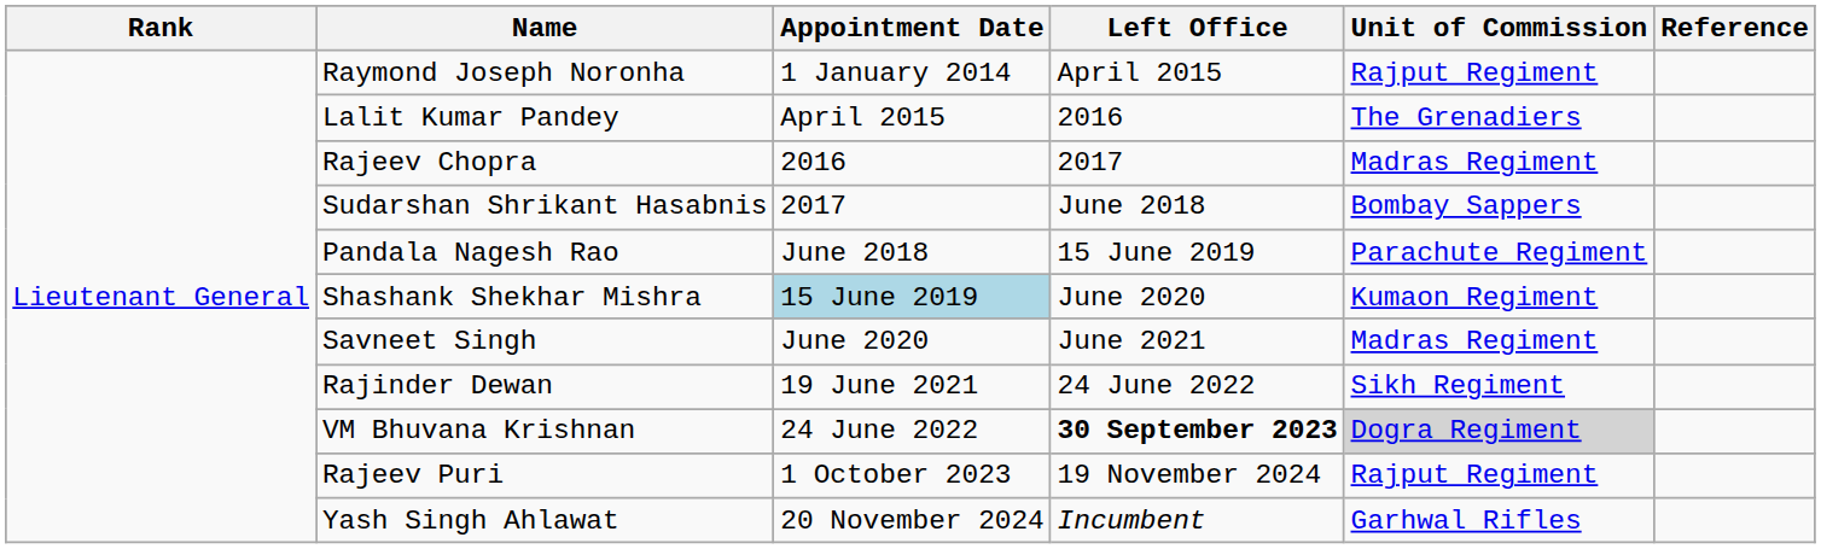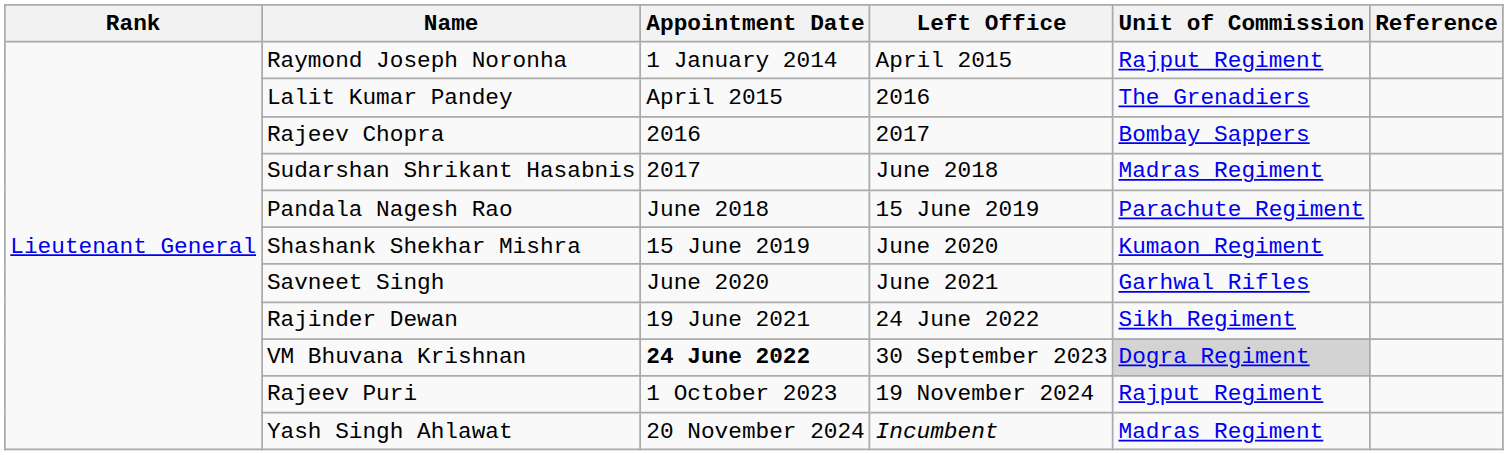 <table class="wikitable">
 <tr>
 <th>Rank</th>
 <th>Name</th>
 <th>Appointment Date</th>
 <th>Left Office</th>
 <th>Unit of Commission</th>
 <th>Reference</th>
 </tr>
 <tr>
 <td rowspan=16><a href='#'>Lieutenant General</a></td>
 <td>Raymond Joseph Noronha</td>
 <td>1 January 2014</td>
 <td>April 2015</td>
 <td><a href='#'>Rajput Regiment</a></td>
 <td> </td>
 </tr>
 <tr>
 <td>Lalit Kumar Pandey</td>
 <td>April 2015</td>
 <td>2016</td>
 <td><a href='#'>The Grenadiers</a></td>
 <td></td>
 </tr>
 <tr>
 <td>Rajeev Chopra</td>
 <td>2016</td>
 <td>2017</td>
-<td><a href='#'>Madras Regiment</a></td>
+<td><a href='#'>Bombay Sappers</a></td>
 <td></td>
 </tr>
 <tr>
 <td>Sudarshan Shrikant Hasabnis</td>
 <td>2017</td>
 <td>June 2018</td>
-<td><a href='#'>Bombay Sappers</a></td>
+<td><a href='#'>Madras Regiment</a></td>
 <td></td>
 </tr>
 <tr>
 <td>Pandala Nagesh Rao</td>
 <td>June 2018</td>
 <td>15 June 2019</td>
 <td><a href='#'>Parachute Regiment</a></td>
 <td></td>
 </tr>
 <tr>
 <td>Shashank Shekhar Mishra</td>
-<td style="background: lightblue;">15 June 2019</td>
+<td>15 June 2019</td>
 <td>June 2020</td>
 <td><a href='#'>Kumaon Regiment</a></td>
 <td></td>
 </tr>
 <tr>
 <td>Savneet Singh</td>
 <td>June 2020</td>
 <td>June 2021</td>
-<td><a href='#'>Madras Regiment</a></td>
+<td><a href='#'>Garhwal Rifles</a></td>
 <td></td>
 </tr>
 <tr>
 <td>Rajinder Dewan</td>
 <td>19 June 2021</td>
 <td>24 June 2022</td>
 <td><a href='#'>Sikh Regiment</a></td>
 <td></td>
 </tr>
 <tr>
 <td>VM Bhuvana Krishnan</td>
-<td>24 June 2022</td>
-<td><strong>30 September 2023</strong></td>
+<td><strong>24 June 2022</strong></td>
+<td>30 September 2023</td>
 <td style="background: lightgrey;"><a href='#'>Dogra Regiment</a></td>
 <td></td>
 </tr>
 <tr>
 <td>Rajeev Puri</td>
 <td>1 October 2023</td>
 <td>19 November 2024</td>
 <td><a href='#'>Rajput Regiment</a></td>
 <td></td>
 </tr>
 <tr>
 <td>Yash Singh Ahlawat</td>
 <td>20 November 2024</td>
 <td><em>Incumbent</em></td>
-<td><a href='#'>Garhwal Rifles</a></td>
+<td><a href='#'>Madras Regiment</a></td>
 <td></td>
 </tr>
 </table>
